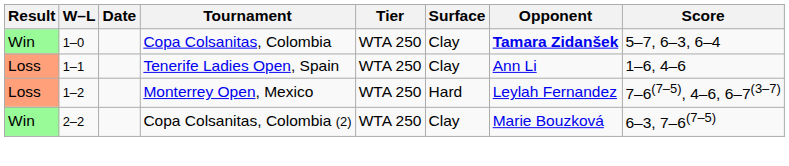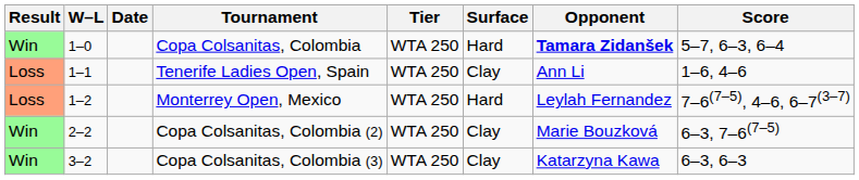 <table class="sortable wikitable">
 <tr>
 <th>Result</th>
 <th class="unsortable">W–L</th>
 <th>Date</th>
 <th>Tournament</th>
 <th>Tier</th>
 <th>Surface</th>
 <th>Opponent</th>
 <th class="unsortable">Score</th>
 </tr>
 <tr>
 <td style="background:#98fb98;">Win</td>
 <td><small>1–0</small></td>
 <td><a href='#'></a></td>
 <td><a href='#'>Copa Colsanitas</a>, Colombia</td>
 <td>WTA 250</td>
-<td>Clay</td>
+<td>Hard</td>
 <td><strong> <a href='#'>Tamara Zidanšek</a></strong></td>
 <td>5–7, 6–3, 6–4</td>
 </tr>
 <tr>
 <td style="background:#ffa07a;">Loss</td>
 <td><small>1–1</small></td>
 <td><a href='#'></a></td>
 <td><a href='#'>Tenerife Ladies Open</a>, Spain</td>
 <td>WTA 250</td>
 <td>Clay</td>
 <td> <a href='#'>Ann Li</a></td>
 <td>1–6, 4–6</td>
 </tr>
 <tr>
 <td style="background:#ffa07a;">Loss</td>
 <td><small>1–2</small></td>
 <td><a href='#'></a></td>
 <td><a href='#'>Monterrey Open</a>, Mexico</td>
 <td>WTA 250</td>
 <td>Hard</td>
 <td> <a href='#'>Leylah Fernandez</a></td>
 <td>7–6<sup>(7–5)</sup>, 4–6, 6–7<sup>(3–7)</sup></td>
 </tr>
 <tr>
 <td style="background:#98fb98;">Win</td>
 <td><small>2–2</small></td>
 <td><a href='#'></a></td>
 <td>Copa Colsanitas, Colombia <small>(2)</small></td>
 <td>WTA 250</td>
 <td>Clay</td>
 <td> <a href='#'>Marie Bouzková</a></td>
 <td>6–3, 7–6<sup>(7–5)</sup></td>
 </tr>
+<tr>
+<td style="background:#98fb98;">Win</td>
+<td><small>3–2</small></td>
+<td><a href='#'></a></td>
+<td>Copa Colsanitas, Colombia <small>(3)</small></td>
+<td>WTA 250</td>
+<td>Clay</td>
+<td> <a href='#'>Katarzyna Kawa</a></td>
+<td>6–3, 6–3</td>
+</tr>
 </table>
